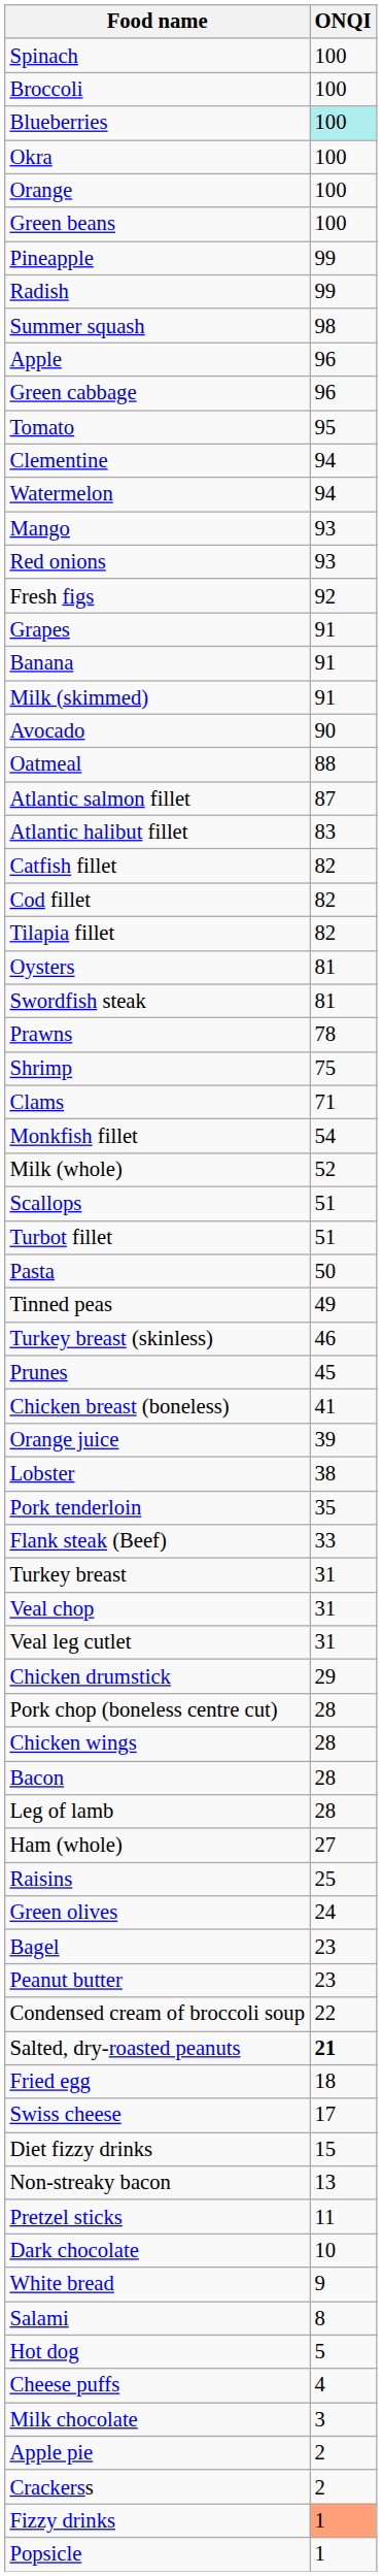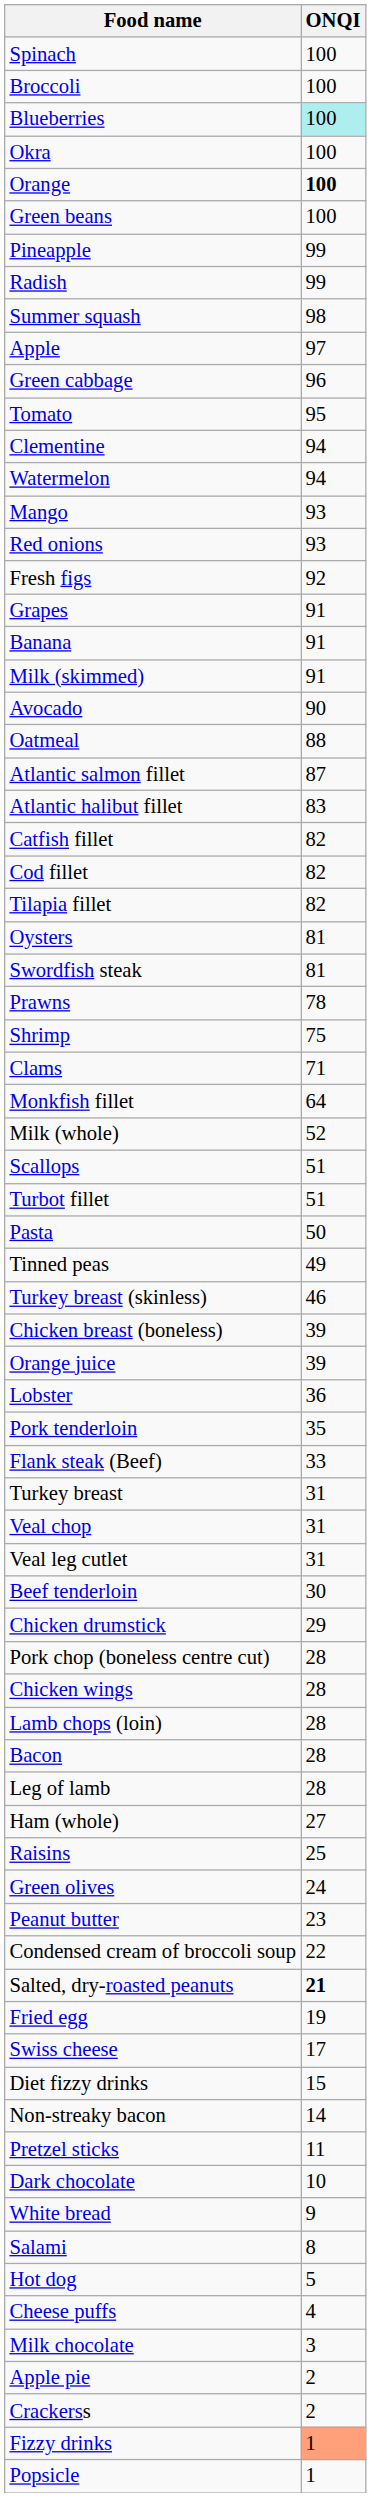 <table class="wikitable sortable">
 <tr>
 <th>Food name</th>
 <th>ONQI</th>
 </tr>
 <tr>
 <td><a href='#'>Spinach</a></td>
 <td>100</td>
 </tr>
 <tr>
 <td><a href='#'>Broccoli</a></td>
 <td>100</td>
 </tr>
 <tr>
 <td><a href='#'>Blueberries</a></td>
 <td style="background: paleturquoise;">100</td>
 </tr>
 <tr>
 <td><a href='#'>Okra</a></td>
 <td>100</td>
 </tr>
 <tr>
 <td><a href='#'>Orange</a></td>
-<td>100</td>
+<td><strong>100</strong></td>
 </tr>
 <tr>
 <td><a href='#'>Green beans</a></td>
 <td>100</td>
 </tr>
 <tr>
 <td><a href='#'>Pineapple</a></td>
 <td>99</td>
 </tr>
 <tr>
 <td><a href='#'>Radish</a></td>
 <td>99</td>
 </tr>
 <tr>
 <td><a href='#'>Summer squash</a></td>
 <td>98</td>
 </tr>
 <tr>
 <td><a href='#'>Apple</a></td>
-<td>96</td>
+<td>97</td>
 </tr>
 <tr>
 <td><a href='#'>Green cabbage</a></td>
 <td>96</td>
 </tr>
 <tr>
 <td><a href='#'>Tomato</a></td>
 <td>95</td>
 </tr>
 <tr>
 <td><a href='#'>Clementine</a></td>
 <td>94</td>
 </tr>
 <tr>
 <td><a href='#'>Watermelon</a></td>
 <td>94</td>
 </tr>
 <tr>
 <td><a href='#'>Mango</a></td>
 <td>93</td>
 </tr>
 <tr>
 <td><a href='#'>Red onions</a></td>
 <td>93</td>
 </tr>
 <tr>
 <td>Fresh <a href='#'>figs</a></td>
 <td>92</td>
 </tr>
 <tr>
 <td><a href='#'>Grapes</a></td>
 <td>91</td>
 </tr>
 <tr>
 <td><a href='#'>Banana</a></td>
 <td>91</td>
 </tr>
 <tr>
 <td><a href='#'>Milk (skimmed)</a></td>
 <td>91</td>
 </tr>
 <tr>
 <td><a href='#'>Avocado</a></td>
 <td>90</td>
 </tr>
 <tr>
 <td><a href='#'>Oatmeal</a></td>
 <td>88</td>
 </tr>
 <tr>
 <td><a href='#'>Atlantic salmon</a> fillet</td>
 <td>87</td>
 </tr>
 <tr>
 <td><a href='#'>Atlantic halibut</a> fillet</td>
 <td>83</td>
 </tr>
 <tr>
 <td><a href='#'>Catfish</a> fillet</td>
 <td>82</td>
 </tr>
 <tr>
 <td><a href='#'>Cod</a> fillet</td>
 <td>82</td>
 </tr>
 <tr>
 <td><a href='#'>Tilapia</a> fillet</td>
 <td>82</td>
 </tr>
 <tr>
 <td><a href='#'>Oysters</a></td>
 <td>81</td>
 </tr>
 <tr>
 <td><a href='#'>Swordfish</a> steak</td>
 <td>81</td>
 </tr>
 <tr>
 <td><a href='#'>Prawns</a></td>
 <td>78</td>
 </tr>
 <tr>
 <td><a href='#'>Shrimp</a></td>
 <td>75</td>
 </tr>
 <tr>
 <td><a href='#'>Clams</a></td>
 <td>71</td>
 </tr>
 <tr>
 <td><a href='#'>Monkfish</a> fillet</td>
-<td>54</td>
+<td>64</td>
 </tr>
 <tr>
 <td>Milk (whole)</td>
 <td>52</td>
 </tr>
 <tr>
 <td><a href='#'>Scallops</a></td>
 <td>51</td>
 </tr>
 <tr>
 <td><a href='#'>Turbot</a> fillet</td>
 <td>51</td>
 </tr>
 <tr>
 <td><a href='#'>Pasta</a></td>
 <td>50</td>
 </tr>
 <tr>
 <td>Tinned peas</td>
 <td>49</td>
 </tr>
 <tr>
 <td><a href='#'>Turkey breast</a> (skinless)</td>
 <td>46</td>
 </tr>
 <tr>
-<td><a href='#'>Prunes</a></td>
-<td>45</td>
-</tr>
-<tr>
 <td><a href='#'>Chicken breast</a> (boneless)</td>
-<td>41</td>
+<td>39</td>
 </tr>
 <tr>
 <td><a href='#'>Orange juice</a></td>
 <td>39</td>
 </tr>
 <tr>
 <td><a href='#'>Lobster</a></td>
-<td>38</td>
+<td>36</td>
 </tr>
 <tr>
 <td><a href='#'>Pork tenderloin</a></td>
 <td>35</td>
 </tr>
 <tr>
 <td><a href='#'>Flank steak</a> (Beef)</td>
 <td>33</td>
 </tr>
 <tr>
 <td>Turkey breast</td>
 <td>31</td>
 </tr>
 <tr>
 <td><a href='#'>Veal chop</a></td>
 <td>31</td>
 </tr>
 <tr>
 <td>Veal leg cutlet</td>
 <td>31</td>
 </tr>
 <tr>
+<td><a href='#'>Beef tenderloin</a></td>
+<td>30</td>
+</tr>
+<tr>
 <td><a href='#'>Chicken drumstick</a></td>
 <td>29</td>
 </tr>
 <tr>
 <td>Pork chop (boneless centre cut)</td>
 <td>28</td>
 </tr>
 <tr>
 <td><a href='#'>Chicken wings</a></td>
+<td>28</td>
+</tr>
+<tr>
+<td><a href='#'>Lamb chops</a> (loin)</td>
 <td>28</td>
 </tr>
 <tr>
 <td><a href='#'>Bacon</a></td>
 <td>28</td>
 </tr>
 <tr>
 <td>Leg of lamb</td>
 <td>28</td>
 </tr>
 <tr>
 <td>Ham (whole)</td>
 <td>27</td>
 </tr>
 <tr>
 <td><a href='#'>Raisins</a></td>
 <td>25</td>
 </tr>
 <tr>
 <td><a href='#'>Green olives</a></td>
 <td>24</td>
 </tr>
 <tr>
-<td><a href='#'>Bagel</a></td>
-<td>23</td>
-</tr>
-<tr>
 <td><a href='#'>Peanut butter</a></td>
 <td>23</td>
 </tr>
 <tr>
 <td>Condensed cream of broccoli soup</td>
 <td>22</td>
 </tr>
 <tr>
 <td>Salted, dry-<a href='#'>roasted peanuts</a></td>
 <td><strong>21</strong></td>
 </tr>
 <tr>
 <td><a href='#'>Fried egg</a></td>
-<td>18</td>
+<td>19</td>
 </tr>
 <tr>
 <td><a href='#'>Swiss cheese</a></td>
 <td>17</td>
 </tr>
 <tr>
 <td>Diet fizzy drinks</td>
 <td>15</td>
 </tr>
 <tr>
 <td>Non-streaky bacon</td>
-<td>13</td>
+<td>14</td>
 </tr>
 <tr>
 <td><a href='#'>Pretzel sticks</a></td>
 <td>11</td>
 </tr>
 <tr>
 <td><a href='#'>Dark chocolate</a></td>
 <td>10</td>
 </tr>
 <tr>
 <td><a href='#'>White bread</a></td>
 <td>9</td>
 </tr>
 <tr>
 <td><a href='#'>Salami</a></td>
 <td>8</td>
 </tr>
 <tr>
 <td><a href='#'>Hot dog</a></td>
 <td>5</td>
 </tr>
 <tr>
 <td><a href='#'>Cheese puffs</a></td>
 <td>4</td>
 </tr>
 <tr>
 <td><a href='#'>Milk chocolate</a></td>
 <td>3</td>
 </tr>
 <tr>
 <td><a href='#'>Apple pie</a></td>
 <td>2</td>
 </tr>
 <tr>
 <td><a href='#'>Crackers</a>s</td>
 <td>2</td>
 </tr>
 <tr>
 <td><a href='#'>Fizzy drinks</a></td>
 <td style="background: lightsalmon;">1</td>
 </tr>
 <tr>
 <td><a href='#'>Popsicle</a></td>
 <td>1</td>
 </tr>
 </table>
